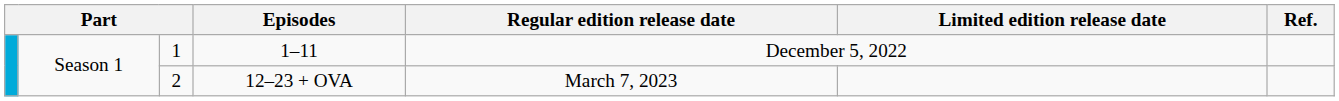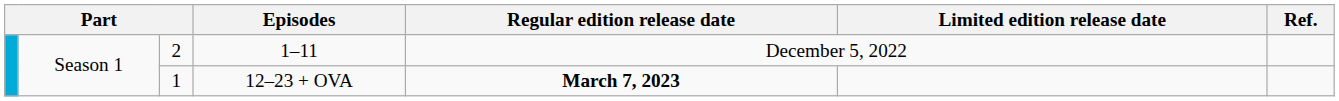 <table class="wikitable" style="text-align: center; width: 70%;">
 <tr>
 <th colspan="3">Part</th>
 <th>Episodes</th>
 <th>Regular edition release date</th>
 <th>Limited edition release date</th>
 <th width="5%">Ref.</th>
 </tr>
 <tr>
 <td rowspan="2" width="1%" style="background: #00ABDA;"></td>
 <td rowspan="2">Season 1</td>
-<td>1</td>
+<td>2</td>
 <td>1–11</td>
 <td colspan="2">December 5, 2022</td>
 <td></td>
 </tr>
 <tr>
-<td>2</td>
+<td>1</td>
 <td>12–23 + OVA</td>
-<td>March 7, 2023</td>
+<td><strong>March 7, 2023</strong></td>
 <td></td>
 <td></td>
 </tr>
 </table>
